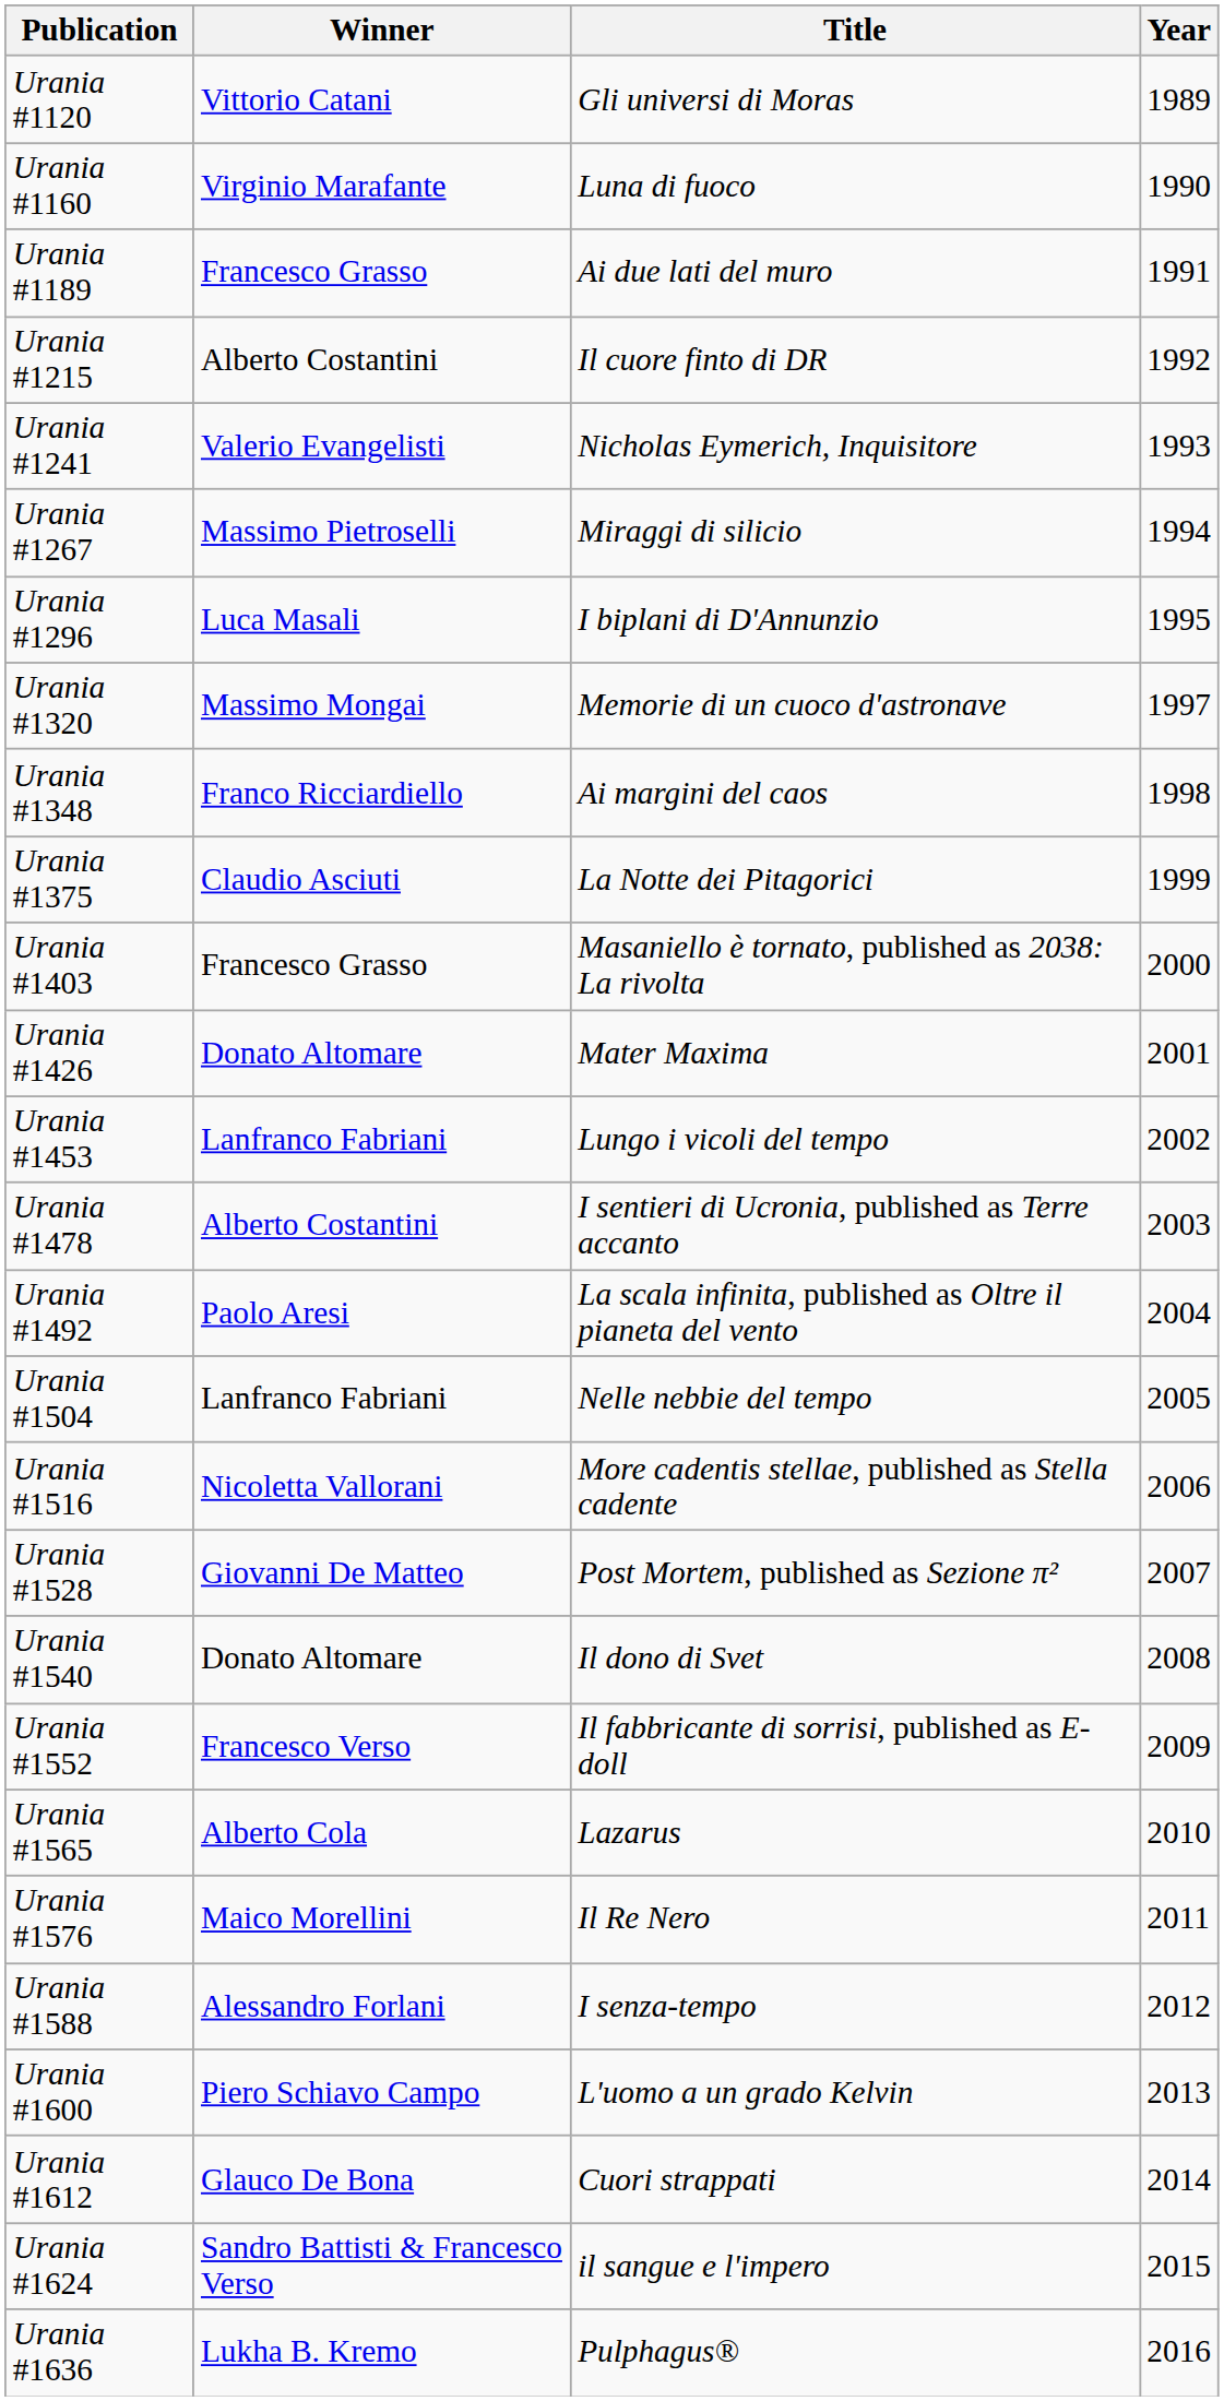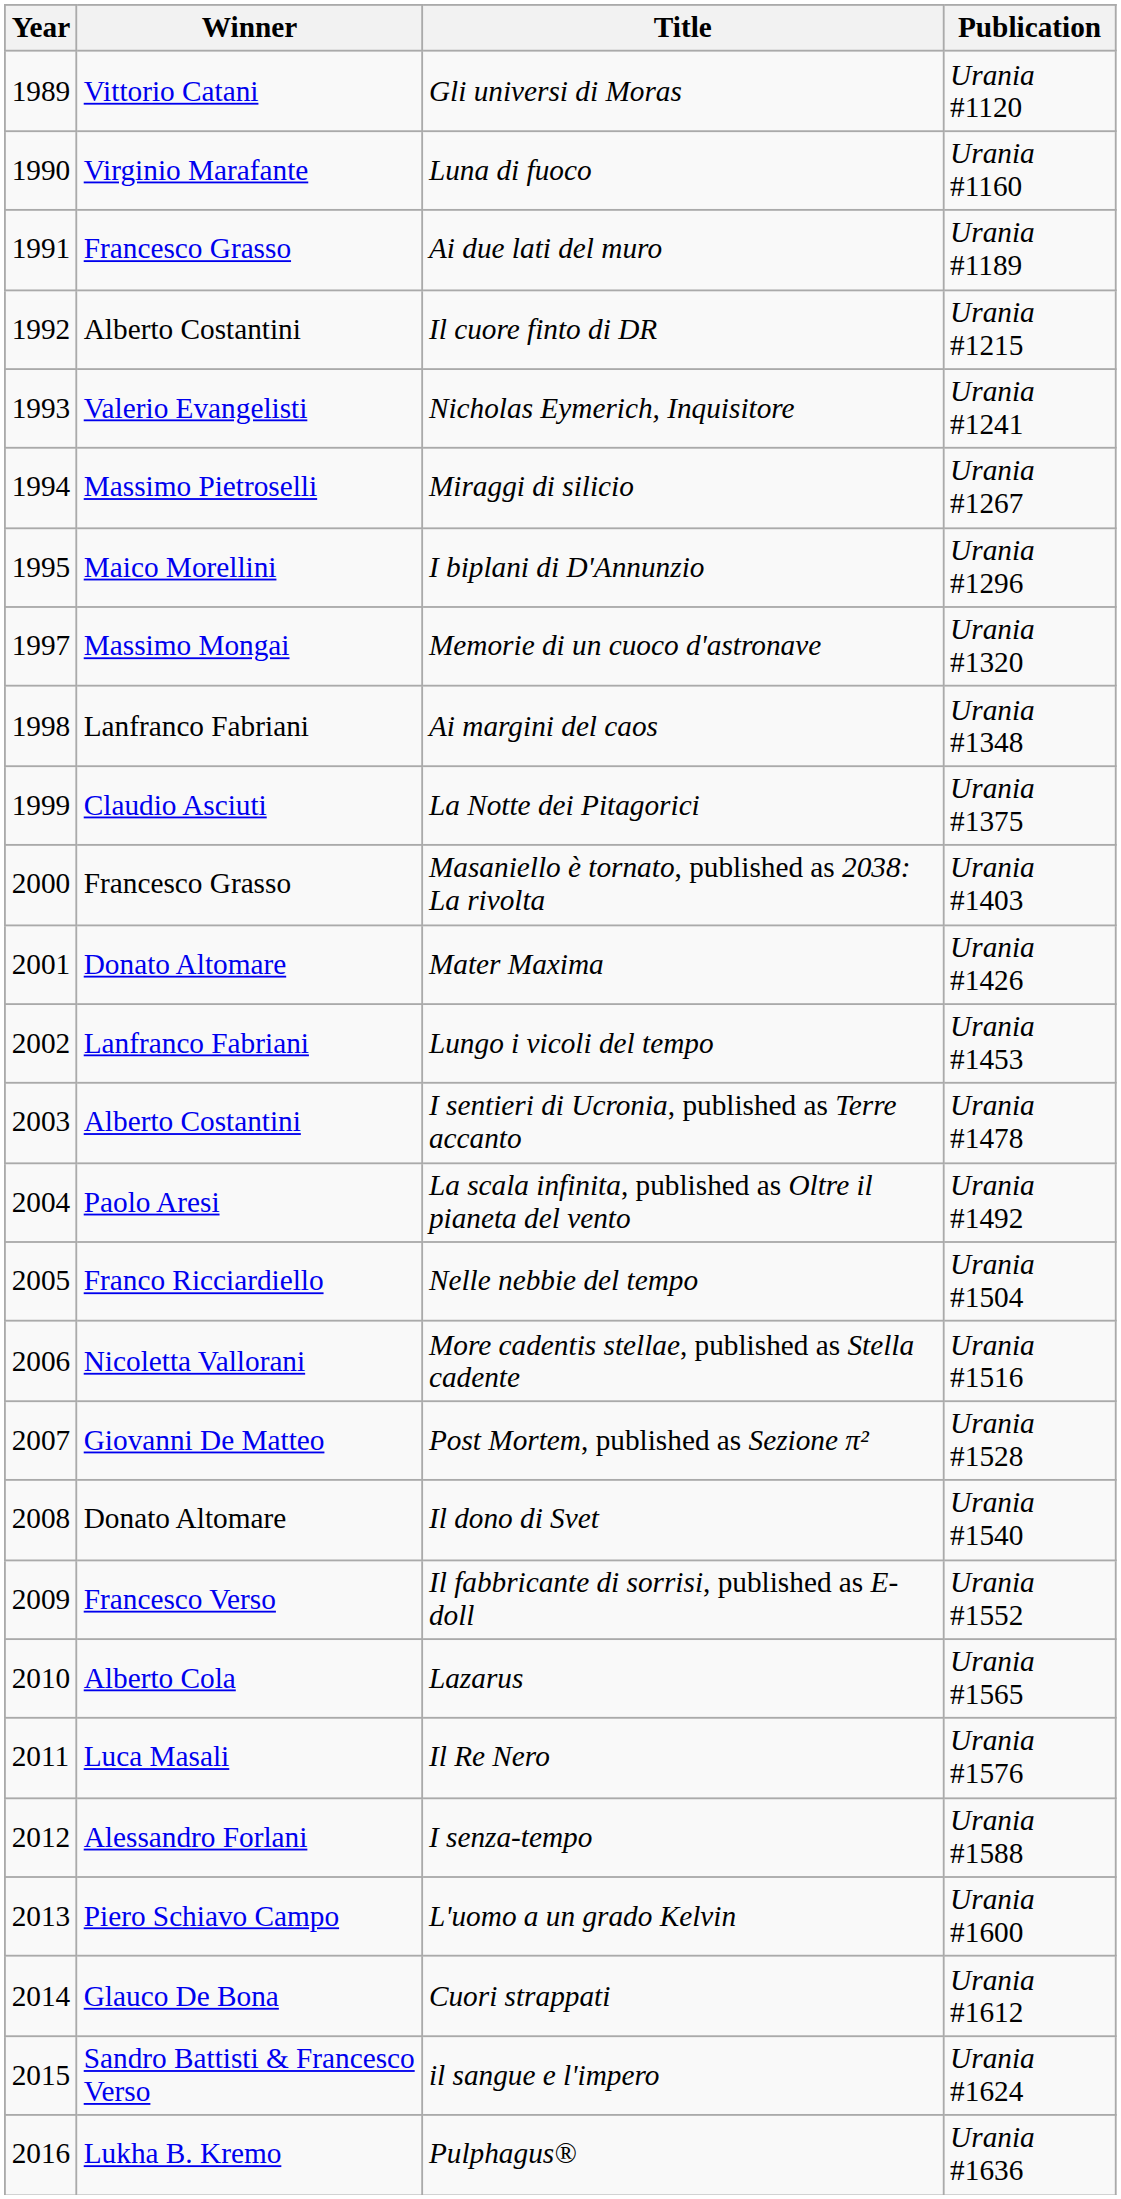 <table class="wikitable">
 <tr>
-<th>Publication</th>
+<th>Year</th>
 <th>Winner</th>
 <th>Title</th>
-<th>Year</th>
+<th>Publication</th>
 </tr>
 <tr>
-<td><em>Urania</em> #1120</td>
+<td>1989</td>
 <td><a href='#'>Vittorio Catani</a></td>
 <td><em>Gli universi di Moras</em></td>
-<td>1989</td>
+<td><em>Urania</em> #1120</td>
 </tr>
 <tr>
-<td><em>Urania</em> #1160</td>
+<td>1990</td>
 <td><a href='#'>Virginio Marafante</a></td>
 <td><em>Luna di fuoco</em></td>
-<td>1990</td>
+<td><em>Urania</em> #1160</td>
 </tr>
 <tr>
-<td><em>Urania</em> #1189</td>
+<td>1991</td>
 <td><a href='#'>Francesco Grasso</a></td>
 <td><em>Ai due lati del muro</em></td>
-<td>1991</td>
+<td><em>Urania</em> #1189</td>
 </tr>
 <tr>
-<td><em>Urania</em> #1215</td>
+<td>1992</td>
 <td>Alberto Costantini</td>
 <td><em>Il cuore finto di DR</em></td>
-<td>1992</td>
+<td><em>Urania</em> #1215</td>
 </tr>
 <tr>
-<td><em>Urania</em> #1241</td>
+<td>1993</td>
 <td><a href='#'>Valerio Evangelisti</a></td>
 <td><em>Nicholas Eymerich, Inquisitore</em></td>
-<td>1993</td>
+<td><em>Urania</em> #1241</td>
 </tr>
 <tr>
-<td><em>Urania</em> #1267</td>
+<td>1994</td>
 <td><a href='#'>Massimo Pietroselli</a></td>
 <td><em>Miraggi di silicio</em></td>
-<td>1994</td>
+<td><em>Urania</em> #1267</td>
 </tr>
 <tr>
+<td>1995</td>
+<td><a href='#'>Maico Morellini</a></td>
+<td><em>I biplani di D'Annunzio</em></td>
 <td><em>Urania</em> #1296</td>
-<td><a href='#'>Luca Masali</a></td>
-<td><em>I biplani di D'Annunzio</em></td>
-<td>1995</td>
 </tr>
 <tr>
-<td><em>Urania</em> #1320</td>
+<td>1997</td>
 <td><a href='#'>Massimo Mongai</a></td>
 <td><em>Memorie di un cuoco d'astronave</em></td>
-<td>1997</td>
+<td><em>Urania</em> #1320</td>
 </tr>
 <tr>
+<td>1998</td>
+<td>Lanfranco Fabriani</td>
+<td><em>Ai margini del caos</em></td>
 <td><em>Urania</em> #1348</td>
-<td><a href='#'>Franco Ricciardiello</a></td>
-<td><em>Ai margini del caos</em></td>
-<td>1998</td>
 </tr>
 <tr>
-<td><em>Urania</em> #1375</td>
+<td>1999</td>
 <td><a href='#'>Claudio Asciuti</a></td>
 <td><em>La Notte dei Pitagorici</em></td>
-<td>1999</td>
+<td><em>Urania</em> #1375</td>
 </tr>
 <tr>
-<td><em>Urania </em> #1403</td>
+<td>2000</td>
 <td>Francesco Grasso</td>
 <td><em>Masaniello è tornato</em>, published as <em>2038: La rivolta</em></td>
-<td>2000</td>
+<td><em>Urania </em> #1403</td>
 </tr>
 <tr>
-<td><em>Urania</em> #1426</td>
+<td>2001</td>
 <td><a href='#'>Donato Altomare</a></td>
 <td><em>Mater Maxima</em></td>
-<td>2001</td>
+<td><em>Urania</em> #1426</td>
 </tr>
 <tr>
-<td><em>Urania</em> #1453</td>
+<td>2002</td>
 <td><a href='#'>Lanfranco Fabriani</a></td>
 <td><em>Lungo i vicoli del tempo</em></td>
-<td>2002</td>
+<td><em>Urania</em> #1453</td>
 </tr>
 <tr>
-<td><em>Urania</em> #1478</td>
+<td>2003</td>
 <td><a href='#'>Alberto Costantini</a></td>
 <td><em>I sentieri di Ucronia</em>, published as <em>Terre accanto</em></td>
-<td>2003</td>
+<td><em>Urania</em> #1478</td>
 </tr>
 <tr>
-<td><em>Urania</em> #1492</td>
+<td>2004</td>
 <td><a href='#'>Paolo Aresi</a></td>
 <td><em>La scala infinita</em>, published as <em>Oltre il pianeta del vento</em></td>
-<td>2004</td>
+<td><em>Urania</em> #1492</td>
 </tr>
 <tr>
+<td>2005</td>
+<td><a href='#'>Franco Ricciardiello</a></td>
+<td><em>Nelle nebbie del tempo</em></td>
 <td><em>Urania</em> #1504</td>
-<td>Lanfranco Fabriani</td>
-<td><em>Nelle nebbie del tempo</em></td>
-<td>2005</td>
 </tr>
 <tr>
-<td><em>Urania</em> #1516</td>
+<td>2006</td>
 <td><a href='#'>Nicoletta Vallorani</a></td>
 <td><em>More cadentis stellae</em>, published as <em>Stella cadente</em></td>
-<td>2006</td>
+<td><em>Urania</em> #1516</td>
 </tr>
 <tr>
-<td><em>Urania</em> #1528</td>
+<td>2007</td>
 <td><a href='#'>Giovanni De Matteo</a></td>
 <td><em>Post Mortem</em>, published as <em>Sezione π²</em></td>
-<td>2007</td>
+<td><em>Urania</em> #1528</td>
 </tr>
 <tr>
-<td><em>Urania</em> #1540</td>
+<td>2008</td>
 <td>Donato Altomare</td>
 <td><em>Il dono di Svet</em></td>
-<td>2008</td>
+<td><em>Urania</em> #1540</td>
 </tr>
 <tr>
-<td><em>Urania</em> #1552</td>
+<td>2009</td>
 <td><a href='#'>Francesco Verso</a></td>
 <td><em>Il fabbricante di sorrisi</em>, published as <em>E-doll</em></td>
-<td>2009</td>
+<td><em>Urania</em> #1552</td>
 </tr>
 <tr>
-<td><em>Urania</em> #1565</td>
+<td>2010</td>
 <td><a href='#'>Alberto Cola</a></td>
 <td><em>Lazarus</em></td>
-<td>2010</td>
+<td><em>Urania</em> #1565</td>
 </tr>
 <tr>
+<td>2011</td>
+<td><a href='#'>Luca Masali</a></td>
+<td><em>Il Re Nero</em></td>
 <td><em>Urania</em> #1576</td>
-<td><a href='#'>Maico Morellini</a></td>
-<td><em>Il Re Nero</em></td>
-<td>2011</td>
 </tr>
 <tr>
-<td><em>Urania</em> #1588</td>
+<td>2012</td>
 <td><a href='#'>Alessandro Forlani</a></td>
 <td><em>I senza-tempo</em></td>
-<td>2012</td>
+<td><em>Urania</em> #1588</td>
 </tr>
 <tr>
-<td><em>Urania</em> #1600</td>
+<td>2013</td>
 <td><a href='#'>Piero Schiavo Campo</a></td>
 <td><em>L'uomo a un grado Kelvin</em></td>
-<td>2013</td>
+<td><em>Urania</em> #1600</td>
 </tr>
 <tr>
-<td><em>Urania</em> #1612</td>
+<td>2014</td>
 <td><a href='#'>Glauco De Bona</a></td>
 <td><em>Cuori strappati</em></td>
-<td>2014</td>
+<td><em>Urania</em> #1612</td>
 </tr>
 <tr>
-<td><em>Urania</em> #1624</td>
+<td>2015</td>
 <td><a href='#'>Sandro Battisti & Francesco Verso</a></td>
 <td><em>il sangue e l'impero</em></td>
-<td>2015</td>
+<td><em>Urania</em> #1624</td>
 </tr>
 <tr>
-<td><em>Urania</em> #1636</td>
+<td>2016</td>
 <td><a href='#'>Lukha B. Kremo</a></td>
 <td><em>Pulphagus®</em></td>
-<td>2016</td>
+<td><em>Urania</em> #1636</td>
 </tr>
 </table>
